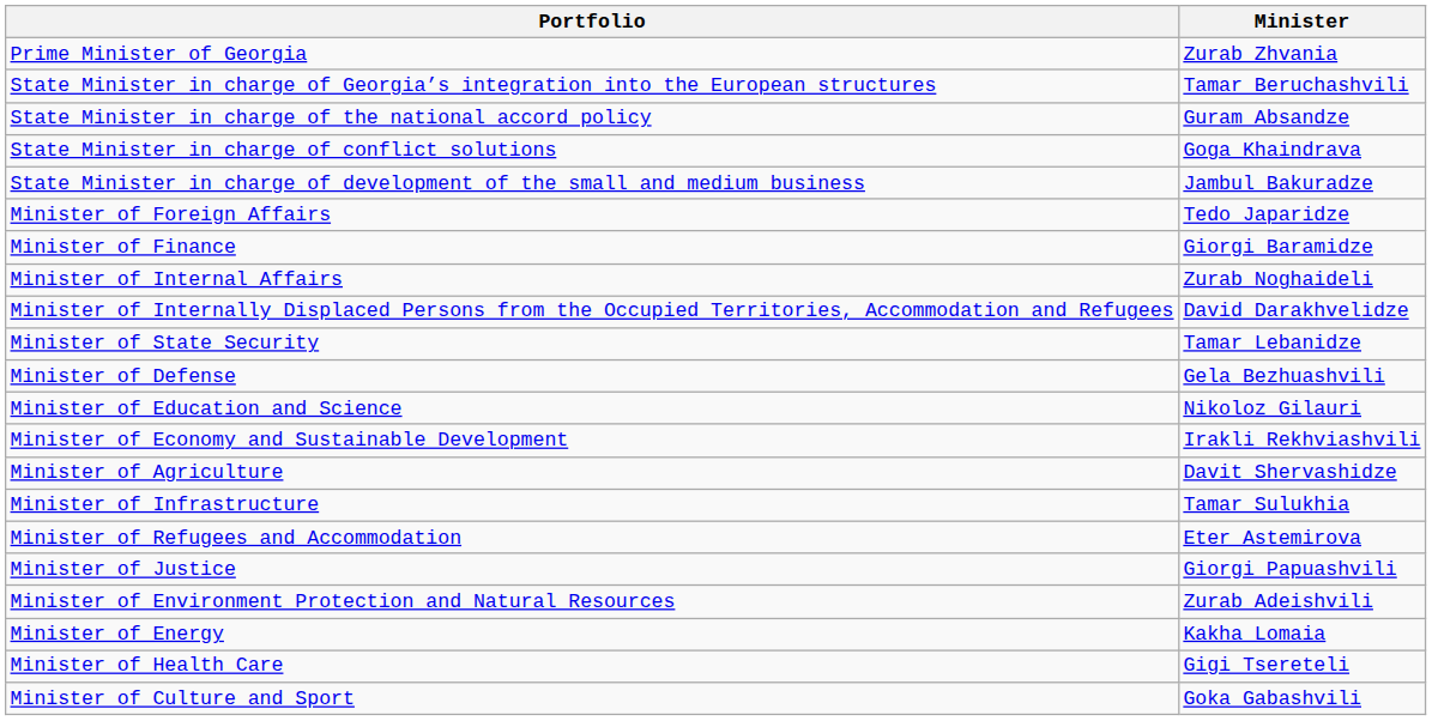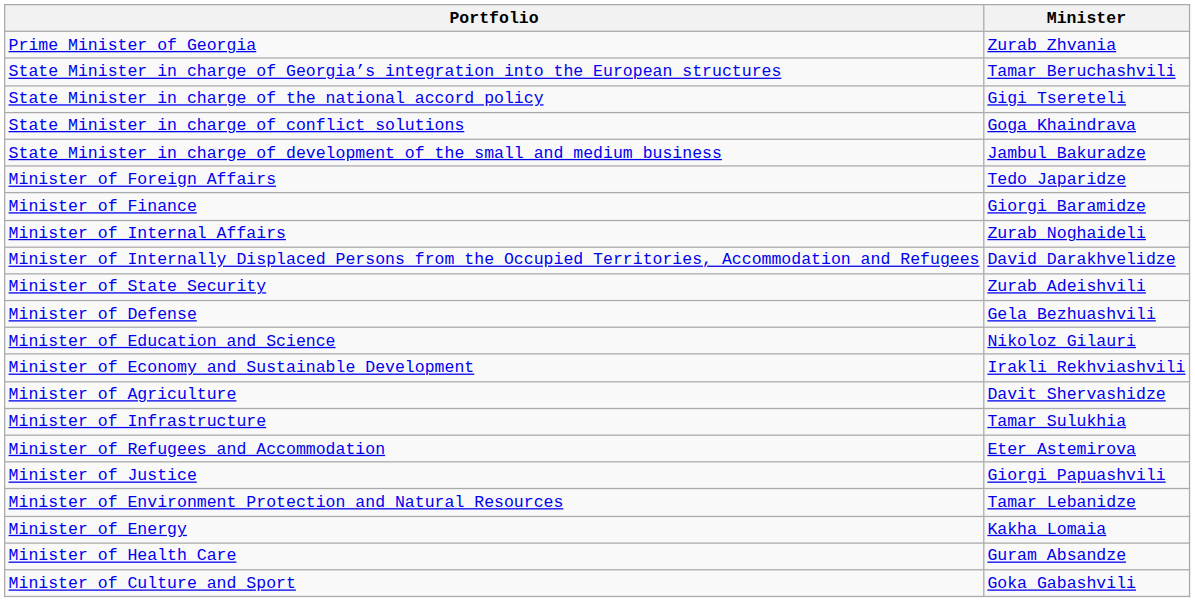 <table class="wikitable">
 <tr>
 <th>Portfolio</th>
 <th>Minister</th>
 </tr>
 <tr>
 <td><a href='#'>Prime Minister of Georgia</a></td>
 <td><a href='#'>Zurab Zhvania</a></td>
 </tr>
 <tr>
 <td><a href='#'>State Minister in charge of Georgia’s integration into the European structures</a></td>
 <td><a href='#'>Tamar Beruchashvili</a></td>
 </tr>
 <tr>
 <td><a href='#'>State Minister in charge of the national accord policy</a></td>
-<td><a href='#'>Guram Absandze</a></td>
+<td><a href='#'>Gigi Tsereteli</a></td>
 </tr>
 <tr>
 <td><a href='#'>State Minister in charge of conflict solutions</a></td>
 <td><a href='#'>Goga Khaindrava</a></td>
 </tr>
 <tr>
 <td><a href='#'>State Minister in charge of development of the small and medium business</a></td>
 <td><a href='#'>Jambul Bakuradze</a></td>
 </tr>
 <tr>
 <td><a href='#'>Minister of Foreign Affairs</a></td>
 <td><a href='#'>Tedo Japaridze</a></td>
 </tr>
 <tr>
 <td><a href='#'>Minister of Finance</a></td>
 <td><a href='#'>Giorgi Baramidze</a></td>
 </tr>
 <tr>
 <td><a href='#'>Minister of Internal Affairs</a></td>
 <td><a href='#'>Zurab Noghaideli</a></td>
 </tr>
 <tr>
 <td><a href='#'>Minister of Internally Displaced Persons from the Occupied Territories, Accommodation and Refugees</a></td>
 <td><a href='#'>David Darakhvelidze</a></td>
 </tr>
 <tr>
 <td><a href='#'>Minister of State Security</a></td>
-<td><a href='#'>Tamar Lebanidze</a></td>
+<td><a href='#'>Zurab Adeishvili</a></td>
 </tr>
 <tr>
 <td><a href='#'>Minister of Defense</a></td>
 <td><a href='#'>Gela Bezhuashvili</a></td>
 </tr>
 <tr>
 <td><a href='#'>Minister of Education and Science</a></td>
 <td><a href='#'>Nikoloz Gilauri</a></td>
 </tr>
 <tr>
 <td><a href='#'>Minister of Economy and Sustainable Development</a></td>
 <td><a href='#'>Irakli Rekhviashvili</a></td>
 </tr>
 <tr>
 <td><a href='#'>Minister of Agriculture</a></td>
 <td><a href='#'>Davit Shervashidze</a></td>
 </tr>
 <tr>
 <td><a href='#'>Minister of Infrastructure</a></td>
 <td><a href='#'>Tamar Sulukhia</a></td>
 </tr>
 <tr>
 <td><a href='#'>Minister of Refugees and Accommodation</a></td>
 <td><a href='#'>Eter Astemirova</a></td>
 </tr>
 <tr>
 <td><a href='#'>Minister of Justice</a></td>
 <td><a href='#'>Giorgi Papuashvili</a></td>
 </tr>
 <tr>
 <td><a href='#'>Minister of Environment Protection and Natural Resources</a></td>
-<td><a href='#'>Zurab Adeishvili</a></td>
+<td><a href='#'>Tamar Lebanidze</a></td>
 </tr>
 <tr>
 <td><a href='#'>Minister of Energy</a></td>
 <td><a href='#'>Kakha Lomaia</a></td>
 </tr>
 <tr>
 <td><a href='#'>Minister of Health Care</a></td>
-<td><a href='#'>Gigi Tsereteli</a></td>
+<td><a href='#'>Guram Absandze</a></td>
 </tr>
 <tr>
 <td><a href='#'>Minister of Culture and Sport</a></td>
 <td><a href='#'>Goka Gabashvili</a></td>
 </tr>
 </table>
